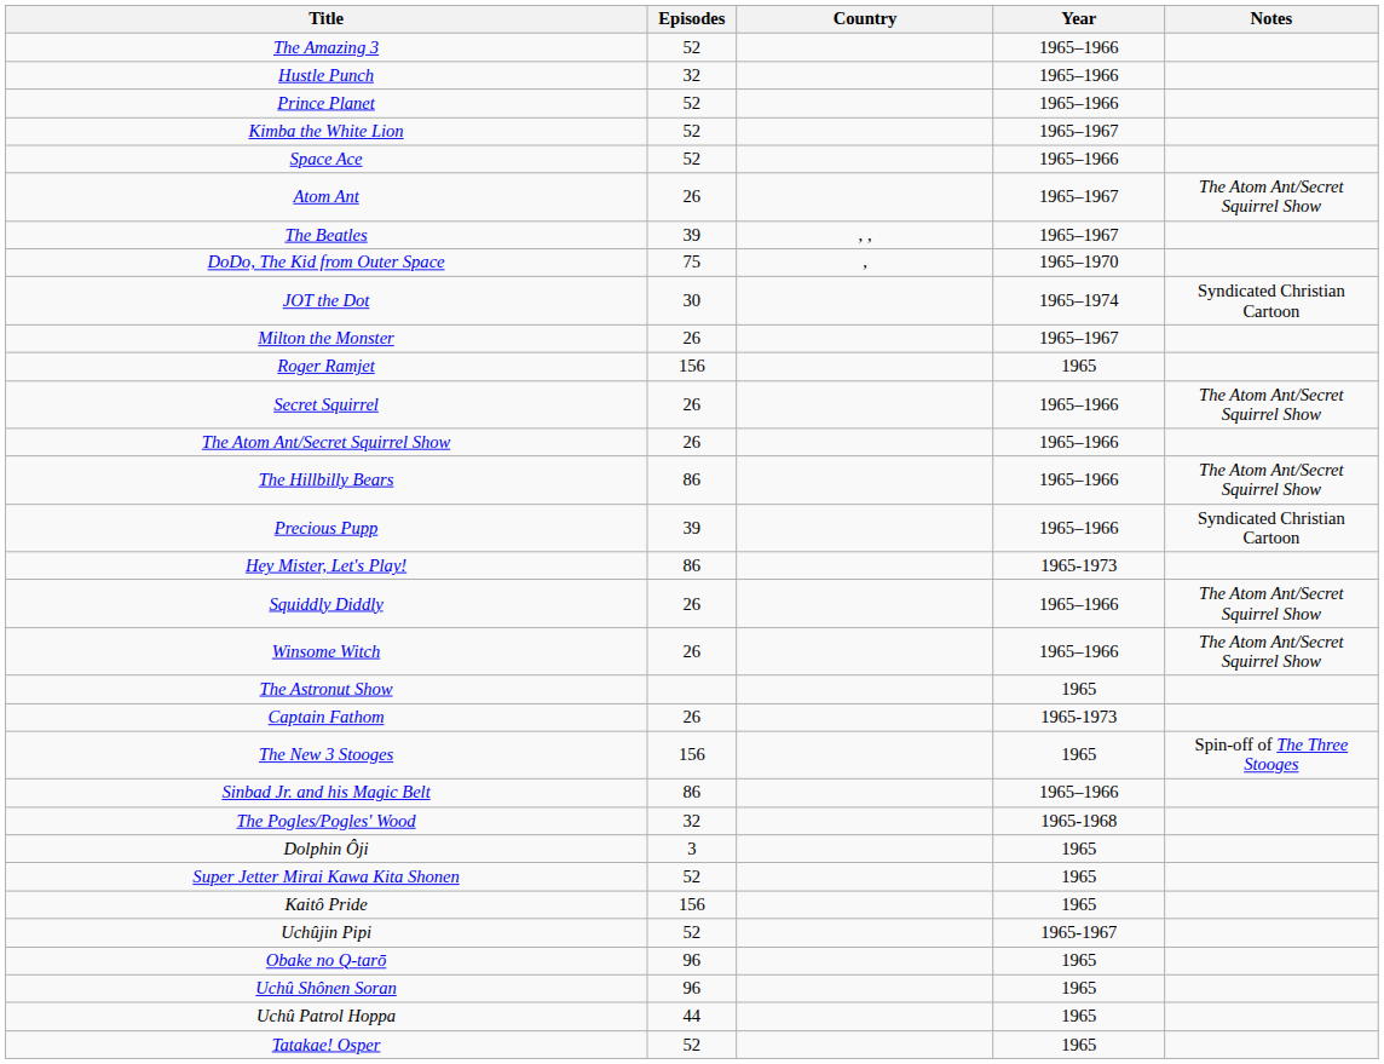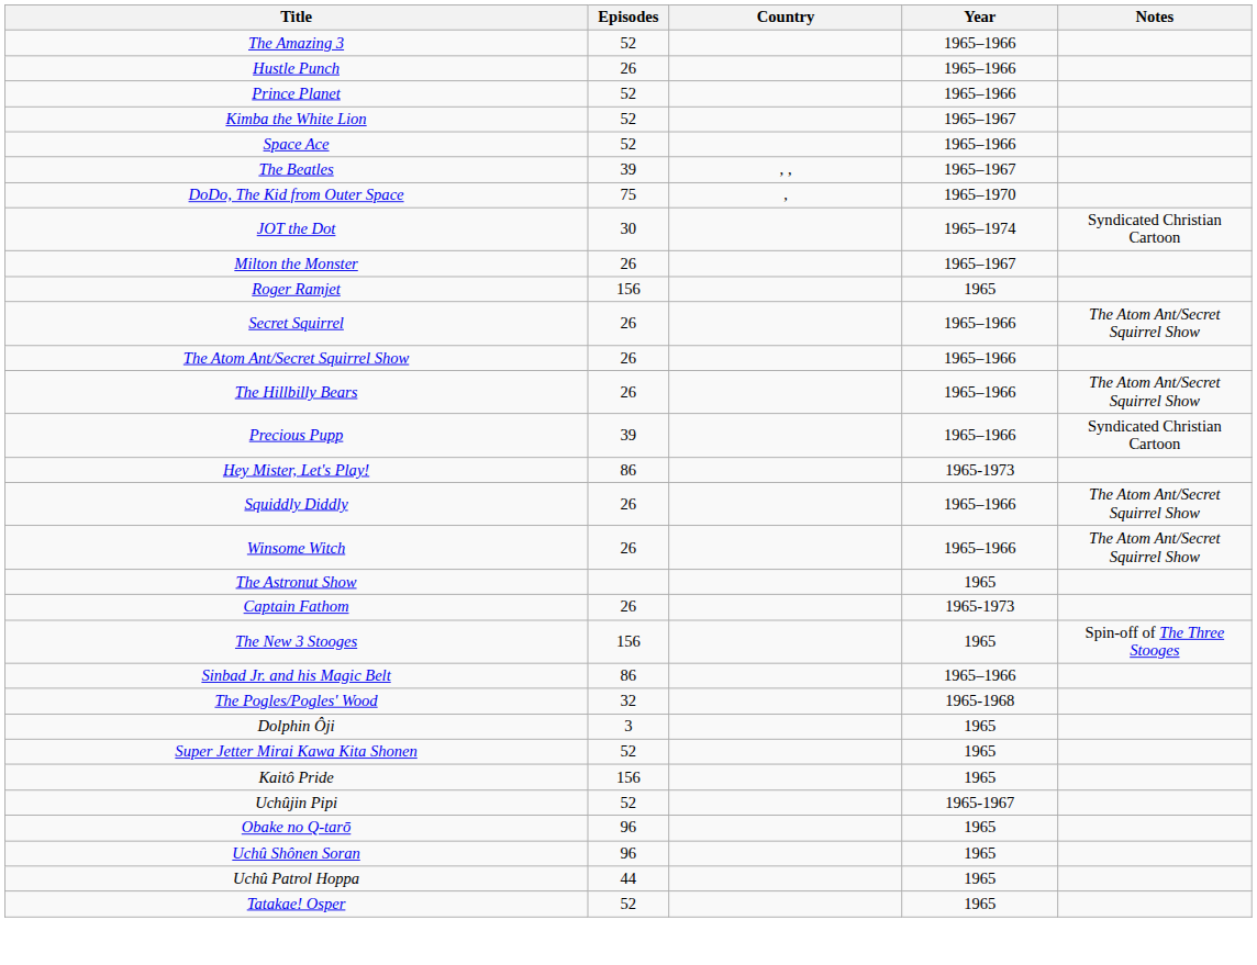 <table class="wikitable sortable" style="text-align:center;">
 <tr>
 <th width=30%>Title</th>
 <th width=2%>Episodes</th>
 <th width=12%>Country</th>
 <th width=8%>Year</th>
 <th width=10%>Notes</th>
 </tr>
 <tr>
 <td><em><a href='#'>The Amazing 3</a></em></td>
 <td>52</td>
 <td></td>
 <td>1965–1966</td>
 <td></td>
 </tr>
 <tr>
 <td><em><a href='#'>Hustle Punch</a></em></td>
-<td>32</td>
+<td>26</td>
 <td></td>
 <td>1965–1966</td>
 <td></td>
 </tr>
 <tr>
 <td><em><a href='#'>Prince Planet</a></em></td>
 <td>52</td>
 <td></td>
 <td>1965–1966</td>
 <td></td>
 </tr>
 <tr>
 <td><em><a href='#'>Kimba the White Lion</a></em></td>
 <td>52</td>
 <td></td>
 <td>1965–1967</td>
 <td></td>
 </tr>
 <tr>
 <td><em><a href='#'>Space Ace</a></em></td>
 <td>52</td>
 <td></td>
 <td>1965–1966</td>
 <td></td>
-</tr>
-<tr>
-<td><em><a href='#'>Atom Ant</a></em></td>
-<td>26</td>
-<td></td>
-<td>1965–1967</td>
-<td><em>The Atom Ant/Secret Squirrel Show</em></td>
 </tr>
 <tr>
 <td><em><a href='#'>The Beatles</a></em></td>
 <td>39</td>
 <td>, , </td>
 <td>1965–1967</td>
 <td></td>
 </tr>
 <tr>
 <td><em><a href='#'>DoDo, The Kid from Outer Space</a></em></td>
 <td>75</td>
 <td>, </td>
 <td>1965–1970</td>
 <td></td>
 </tr>
 <tr>
 <td><em><a href='#'>JOT the Dot</a></em></td>
 <td>30</td>
 <td></td>
 <td>1965–1974</td>
 <td>Syndicated Christian Cartoon</td>
 </tr>
 <tr>
 <td><em><a href='#'>Milton the Monster</a></em></td>
 <td>26</td>
 <td></td>
 <td>1965–1967</td>
 <td></td>
 </tr>
 <tr>
 <td><em><a href='#'>Roger Ramjet</a></em></td>
 <td>156</td>
 <td></td>
 <td>1965</td>
 <td></td>
 </tr>
 <tr>
 <td><em><a href='#'>Secret Squirrel</a></em></td>
 <td>26</td>
 <td></td>
 <td>1965–1966</td>
 <td><em>The Atom Ant/Secret Squirrel Show</em></td>
 </tr>
 <tr>
 <td><em><a href='#'>The Atom Ant/Secret Squirrel Show</a></em></td>
 <td>26</td>
 <td></td>
 <td>1965–1966</td>
 <td></td>
 </tr>
 <tr>
 <td><em><a href='#'>The Hillbilly Bears</a></em></td>
-<td>86</td>
+<td>26</td>
 <td></td>
 <td>1965–1966</td>
 <td><em>The Atom Ant/Secret Squirrel Show</em></td>
 </tr>
 <tr>
 <td><em><a href='#'>Precious Pupp</a></em></td>
 <td>39</td>
 <td></td>
 <td>1965–1966</td>
 <td>Syndicated Christian Cartoon</td>
 </tr>
 <tr>
 <td><em><a href='#'>Hey Mister, Let's Play!</a></em></td>
 <td>86</td>
 <td></td>
 <td>1965-1973</td>
 <td></td>
 </tr>
 <tr>
 <td><em><a href='#'>Squiddly Diddly</a></em></td>
 <td>26</td>
 <td></td>
 <td>1965–1966</td>
 <td><em>The Atom Ant/Secret Squirrel Show</em></td>
 </tr>
 <tr>
 <td><em><a href='#'>Winsome Witch</a></em></td>
 <td>26</td>
 <td></td>
 <td>1965–1966</td>
 <td><em>The Atom Ant/Secret Squirrel Show</em></td>
 </tr>
 <tr>
 <td><em><a href='#'>The Astronut Show</a></em></td>
 <td></td>
 <td></td>
 <td>1965</td>
 <td></td>
 </tr>
 <tr>
 <td><em><a href='#'>Captain Fathom</a></em></td>
 <td>26</td>
 <td></td>
 <td>1965-1973</td>
 <td></td>
 </tr>
 <tr>
 <td><em><a href='#'>The New 3 Stooges</a></em></td>
 <td>156</td>
 <td></td>
 <td>1965</td>
 <td>Spin-off of <em><a href='#'>The Three Stooges</a></em></td>
 </tr>
 <tr>
 <td><em><a href='#'>Sinbad Jr. and his Magic Belt</a></em></td>
 <td>86</td>
 <td></td>
 <td>1965–1966</td>
 <td></td>
 </tr>
 <tr>
 <td><em><a href='#'>The Pogles/Pogles' Wood</a></em></td>
 <td>32</td>
 <td></td>
 <td>1965-1968</td>
 <td></td>
 </tr>
 <tr>
 <td><em>Dolphin Ôji</em></td>
 <td>3</td>
 <td></td>
 <td>1965</td>
 <td></td>
 </tr>
 <tr>
 <td><em><a href='#'>Super Jetter Mirai Kawa Kita Shonen</a></em></td>
 <td>52</td>
 <td></td>
 <td>1965</td>
 <td></td>
 </tr>
 <tr>
 <td><em>Kaitô Pride</em></td>
 <td>156</td>
 <td></td>
 <td>1965</td>
 <td></td>
 </tr>
 <tr>
 <td><em>Uchûjin Pipi</em></td>
 <td>52</td>
 <td></td>
 <td>1965-1967</td>
 <td></td>
 </tr>
 <tr>
 <td><em><a href='#'>Obake no Q-tarō</a></em></td>
 <td>96</td>
 <td></td>
 <td>1965</td>
 <td></td>
 </tr>
 <tr>
 <td><em><a href='#'>Uchû Shônen Soran</a></em></td>
 <td>96</td>
 <td></td>
 <td>1965</td>
 <td></td>
 </tr>
 <tr>
 <td><em>Uchû Patrol Hoppa</em></td>
 <td>44</td>
 <td></td>
 <td>1965</td>
 <td></td>
 </tr>
 <tr>
 <td><em><a href='#'>Tatakae! Osper</a></em></td>
 <td>52</td>
 <td></td>
 <td>1965</td>
 <td></td>
 </tr>
 </table>
